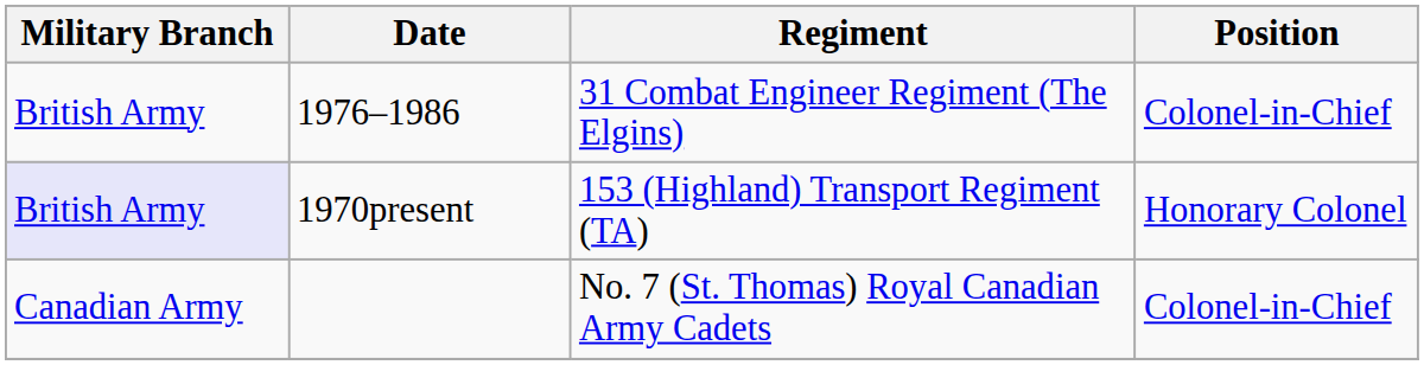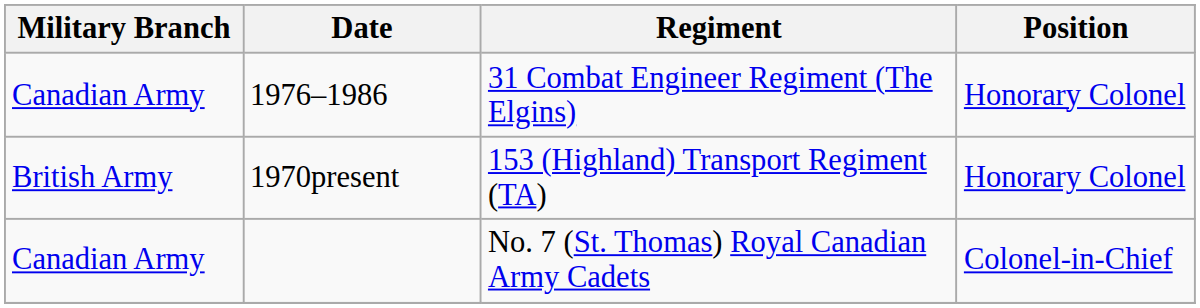 <table class="wikitable" style="width:100%;">
 <tr>
 <th style="width:20%;">Military Branch</th>
 <th style="width:20%;">Date</th>
 <th style="width:40%;">Regiment</th>
 <th style="width:20%;">Position</th>
 </tr>
 <tr>
-<td> <a href='#'>British Army</a></td>
+<td> <a href='#'>Canadian Army</a></td>
 <td>1976–1986</td>
 <td><a href='#'>31 Combat Engineer Regiment (The Elgins)</a></td>
-<td><a href='#'>Colonel-in-Chief</a></td>
+<td><a href='#'>Honorary Colonel</a></td>
 </tr>
 <tr>
-<td style="background: lavender;"> <a href='#'>British Army</a></td>
+<td> <a href='#'>British Army</a></td>
 <td>1970present</td>
 <td><a href='#'>153 (Highland) Transport Regiment</a> (<a href='#'>TA</a>)</td>
 <td><a href='#'>Honorary Colonel</a></td>
 </tr>
 <tr>
 <td> <a href='#'>Canadian Army</a></td>
 <td></td>
 <td>No. 7 (<a href='#'>St. Thomas</a>) <a href='#'>Royal Canadian Army Cadets</a></td>
 <td><a href='#'>Colonel-in-Chief</a></td>
 </tr>
 <tr>
 </tr>
 </table>
